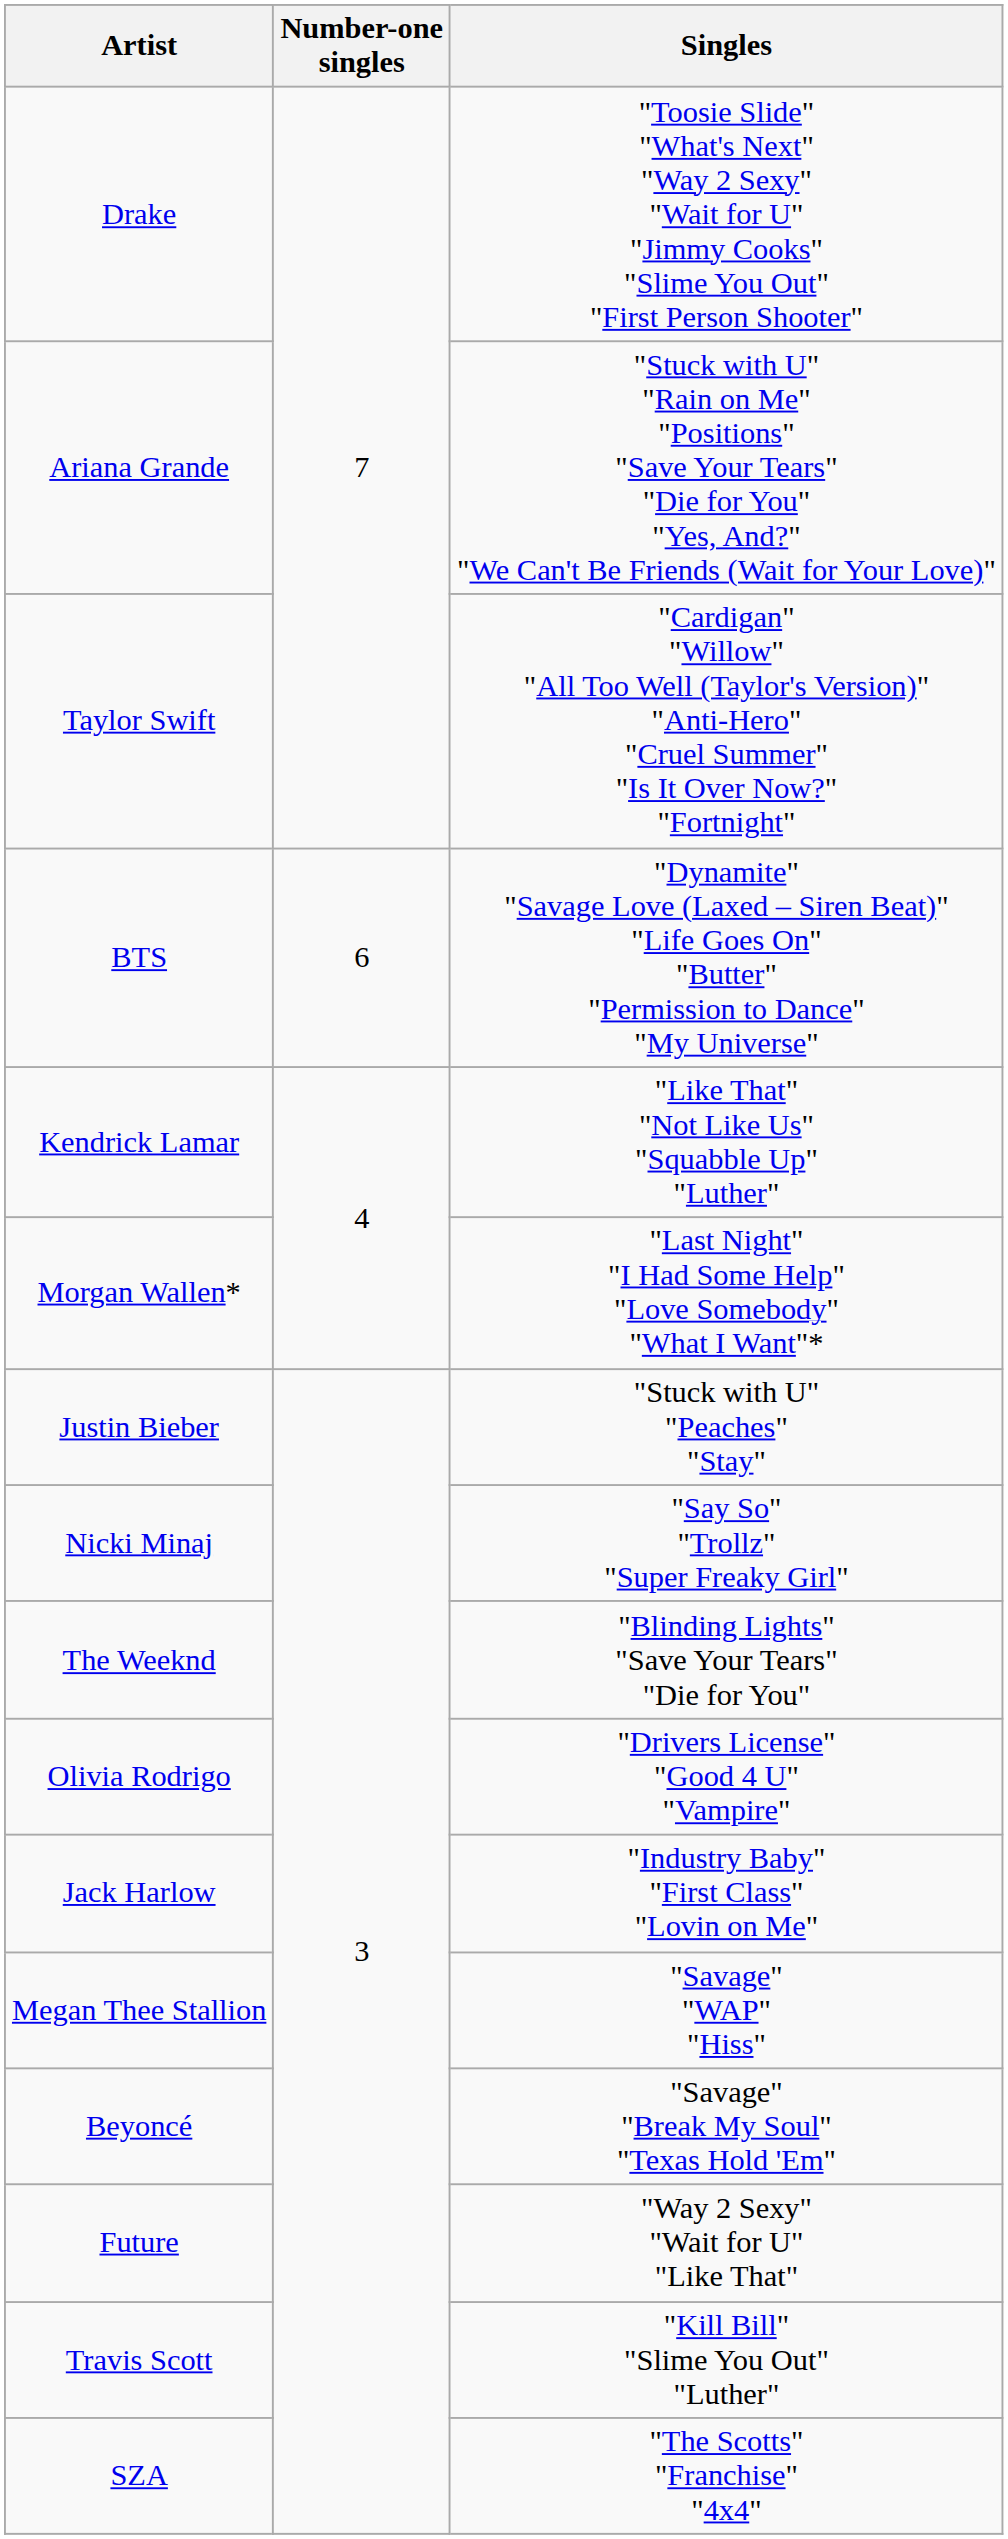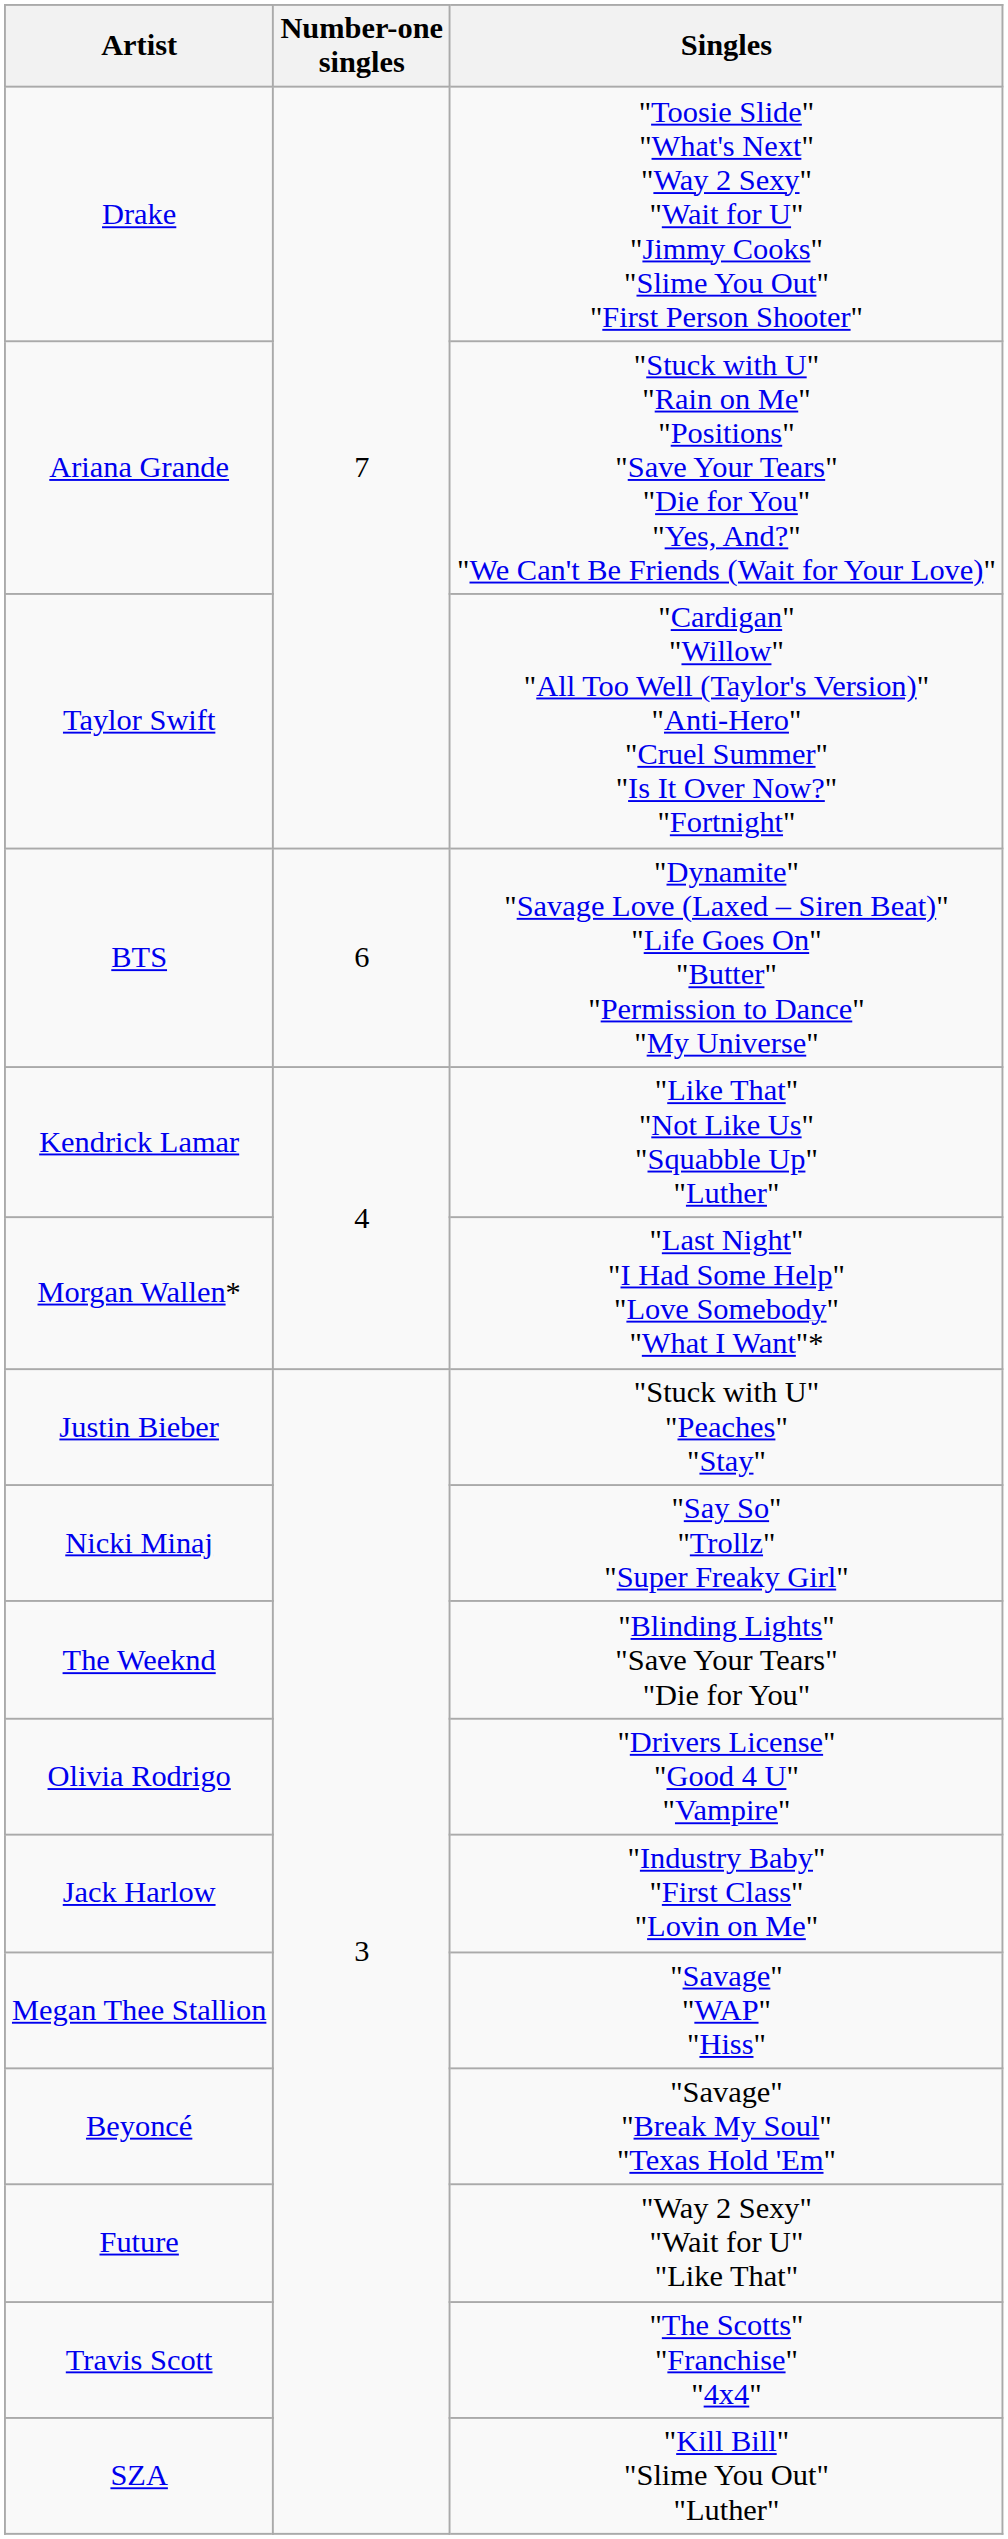 <table class="wikitable" border="1" style="text-align: center;">
 <tr>
 <th>Artist</th>
 <th>Number-one<br>singles</th>
 <th>Singles</th>
 </tr>
 <tr>
 <td><a href='#'>Drake</a></td>
 <td rowspan="3">7</td>
 <td>"<a href='#'>Toosie Slide</a>"<br>"<a href='#'>What's Next</a>"<br>"<a href='#'>Way 2 Sexy</a>"<br>"<a href='#'>Wait for U</a>"<br>"<a href='#'>Jimmy Cooks</a>"<br>"<a href='#'>Slime You Out</a>"<br>"<a href='#'>First Person Shooter</a>"</td>
 </tr>
 <tr>
 <td><a href='#'>Ariana Grande</a></td>
 <td>"<a href='#'>Stuck with U</a>"<br>"<a href='#'>Rain on Me</a>"<br>"<a href='#'>Positions</a>"<br>"<a href='#'>Save Your Tears</a>"<br>"<a href='#'>Die for You</a>"<br>"<a href='#'>Yes, And?</a>"<br>"<a href='#'>We Can't Be Friends (Wait for Your Love)</a>"</td>
 </tr>
 <tr>
 <td><a href='#'>Taylor Swift</a></td>
 <td>"<a href='#'>Cardigan</a>"<br>"<a href='#'>Willow</a>"<br>"<a href='#'>All Too Well (Taylor's Version)</a>"<br>"<a href='#'>Anti-Hero</a>"<br>"<a href='#'>Cruel Summer</a>"<br>"<a href='#'>Is It Over Now?</a>"<br>"<a href='#'>Fortnight</a>"</td>
 </tr>
 <tr>
 <td><a href='#'>BTS</a></td>
 <td>6</td>
 <td>"<a href='#'>Dynamite</a>"<br>"<a href='#'>Savage Love (Laxed – Siren Beat)</a>"<br>"<a href='#'>Life Goes On</a>"<br>"<a href='#'>Butter</a>"<br>"<a href='#'>Permission to Dance</a>"<br>"<a href='#'>My Universe</a>"</td>
 </tr>
 <tr>
 <td><a href='#'>Kendrick Lamar</a></td>
 <td rowspan="2">4</td>
 <td>"<a href='#'>Like That</a>"<br>"<a href='#'>Not Like Us</a>"<br>"<a href='#'>Squabble Up</a>"<br>"<a href='#'>Luther</a>"</td>
 </tr>
 <tr>
 <td><a href='#'>Morgan Wallen</a>*</td>
 <td>"<a href='#'>Last Night</a>"<br>"<a href='#'>I Had Some Help</a>"<br>"<a href='#'>Love Somebody</a>"<br>"<a href='#'>What I Want</a>"*</td>
 </tr>
 <tr>
 <td><a href='#'>Justin Bieber</a></td>
 <td rowspan="10">3</td>
 <td>"Stuck with U"<br>"<a href='#'>Peaches</a>"<br>"<a href='#'>Stay</a>"</td>
 </tr>
 <tr>
 <td><a href='#'>Nicki Minaj</a></td>
 <td>"<a href='#'>Say So</a>"<br>"<a href='#'>Trollz</a>"<br>"<a href='#'>Super Freaky Girl</a>"</td>
 </tr>
 <tr>
 <td><a href='#'>The Weeknd</a></td>
 <td>"<a href='#'>Blinding Lights</a>"<br>"Save Your Tears"<br>"Die for You"</td>
 </tr>
 <tr>
 <td><a href='#'>Olivia Rodrigo</a></td>
 <td>"<a href='#'>Drivers License</a>"<br>"<a href='#'>Good 4 U</a>"<br>"<a href='#'>Vampire</a>"</td>
 </tr>
 <tr>
 <td><a href='#'>Jack Harlow</a></td>
 <td>"<a href='#'>Industry Baby</a>"<br>"<a href='#'>First Class</a>"<br>"<a href='#'>Lovin on Me</a>"</td>
 </tr>
 <tr>
 <td><a href='#'>Megan Thee Stallion</a></td>
 <td>"<a href='#'>Savage</a>"<br>"<a href='#'>WAP</a>"<br>"<a href='#'>Hiss</a>"</td>
 </tr>
 <tr>
 <td><a href='#'>Beyoncé</a></td>
 <td>"Savage"<br>"<a href='#'>Break My Soul</a>"<br>"<a href='#'>Texas Hold 'Em</a>"</td>
 </tr>
 <tr>
 <td><a href='#'>Future</a></td>
 <td>"Way 2 Sexy"<br>"Wait for U"<br>"Like That"</td>
 </tr>
 <tr>
 <td><a href='#'>Travis Scott</a></td>
-<td>"<a href='#'>Kill Bill</a>"<br>"Slime You Out"<br>"Luther"</td>
+<td>"<a href='#'>The Scotts</a>"<br>"<a href='#'>Franchise</a>"<br>"<a href='#'>4x4</a>"</td>
 </tr>
 <tr>
 <td><a href='#'>SZA</a></td>
-<td>"<a href='#'>The Scotts</a>"<br>"<a href='#'>Franchise</a>"<br>"<a href='#'>4x4</a>"</td>
+<td>"<a href='#'>Kill Bill</a>"<br>"Slime You Out"<br>"Luther"</td>
 </tr>
 </table>
